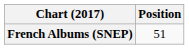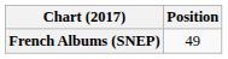 <table class="wikitable plainrowheaders" style="text-align:center">
 <tr>
 <th scope="col">Chart (2017)</th>
 <th scope="col">Position</th>
 </tr>
 <tr>
 <th scope="row">French Albums (SNEP)</th>
-<td>51</td>
+<td>49</td>
 </tr>
 </table>
